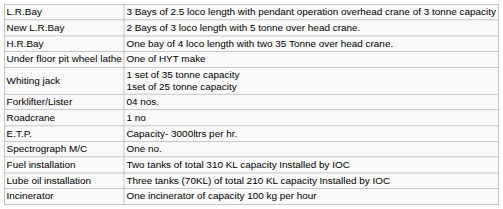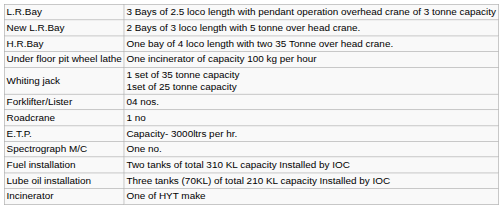 <table class="wikitable">
 <tr>
 <td>L.R.Bay</td>
 <td>3 Bays of 2.5 loco length with pendant operation overhead crane of 3 tonne capacity</td>
 </tr>
 <tr>
 <td>New L.R.Bay</td>
 <td>2 Bays of 3 loco length with 5 tonne over head crane.</td>
 </tr>
 <tr>
 <td>H.R.Bay</td>
 <td>One bay of 4 loco length with two 35 Tonne over head crane.</td>
 </tr>
 <tr>
 <td>Under floor pit wheel lathe</td>
-<td>One of HYT make</td>
+<td>One incinerator of capacity 100 kg per hour</td>
 </tr>
 <tr>
 <td>Whiting jack</td>
 <td>1 set of 35 tonne capacity<br>1set of 25 tonne capacity</td>
 </tr>
 <tr>
 <td>Forklifter/Lister</td>
 <td>04 nos.</td>
 </tr>
 <tr>
 <td>Roadcrane</td>
 <td>1 no</td>
 </tr>
 <tr>
 <td>E.T.P.</td>
 <td>Capacity‐ 3000ltrs per hr.</td>
 </tr>
 <tr>
 <td>Spectrograph M/C</td>
 <td>One no.</td>
 </tr>
 <tr>
 <td>Fuel installation</td>
 <td>Two tanks of total 310 KL capacity Installed by IOC</td>
 </tr>
 <tr>
 <td>Lube oil installation</td>
 <td>Three tanks (70KL) of total 210 KL capacity Installed by IOC</td>
 </tr>
 <tr>
 <td>Incinerator</td>
-<td>One incinerator of capacity 100 kg per hour</td>
+<td>One of HYT make</td>
 </tr>
 </table>
